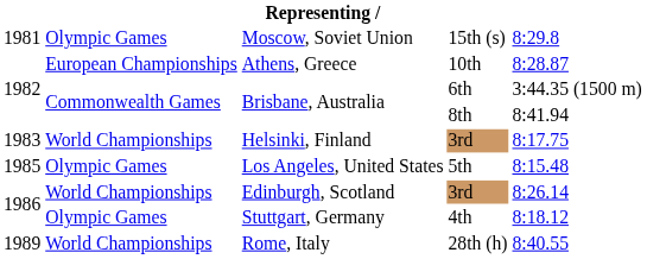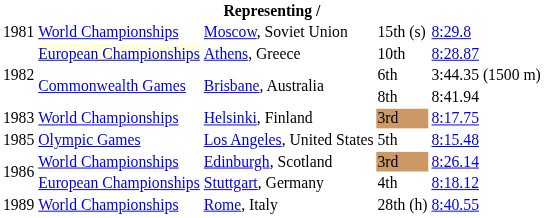 <table>
 <tr>
 <th colspan="6">Representing  / </th>
 </tr>
 <tr>
 <td>1981</td>
-<td><a href='#'>Olympic Games</a></td>
+<td><a href='#'>World Championships</a></td>
 <td><a href='#'>Moscow</a>, Soviet Union</td>
 <td>15th (s)</td>
 <td><a href='#'>8:29.8</a></td>
 </tr>
 <tr>
 <td rowspan=3>1982</td>
-<td><a href='#'>European Championships</a></td>
+<td style="background: lightyellow;"><a href='#'>European Championships</a></td>
 <td><a href='#'>Athens</a>, Greece</td>
 <td>10th</td>
 <td><a href='#'>8:28.87</a></td>
 </tr>
 <tr>
 <td rowspan=2><a href='#'>Commonwealth Games</a></td>
 <td rowspan=2><a href='#'>Brisbane</a>, Australia</td>
 <td>6th</td>
 <td>3:44.35 (1500 m)</td>
 </tr>
 <tr>
 <td>8th</td>
 <td>8:41.94</td>
 </tr>
 <tr>
 <td>1983</td>
 <td><a href='#'>World Championships</a></td>
 <td><a href='#'>Helsinki</a>, Finland</td>
 <td bgcolor=cc9966>3rd</td>
 <td><a href='#'>8:17.75</a></td>
 </tr>
 <tr>
 <td>1985</td>
 <td><a href='#'>Olympic Games</a></td>
 <td><a href='#'>Los Angeles</a>, United States</td>
 <td>5th</td>
 <td><a href='#'>8:15.48</a></td>
 </tr>
 <tr>
 <td rowspan=2>1986</td>
 <td><a href='#'>World Championships</a></td>
 <td><a href='#'>Edinburgh</a>, Scotland</td>
 <td bgcolor=cc9966>3rd</td>
 <td><a href='#'>8:26.14</a></td>
 </tr>
 <tr>
-<td><a href='#'>Olympic Games</a></td>
+<td><a href='#'>European Championships</a></td>
 <td><a href='#'>Stuttgart</a>, Germany</td>
 <td>4th</td>
 <td><a href='#'>8:18.12</a></td>
 </tr>
 <tr>
 <td>1989</td>
 <td><a href='#'>World Championships</a></td>
 <td><a href='#'>Rome</a>, Italy</td>
 <td>28th (h)</td>
 <td><a href='#'>8:40.55</a></td>
 </tr>
 </table>
